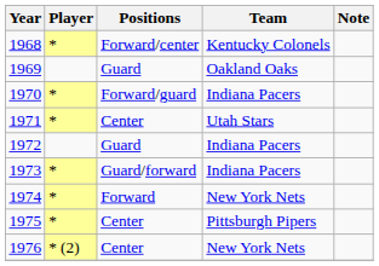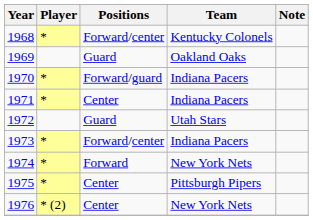 <table class="wikitable sortable">
 <tr>
 <th>Year</th>
 <th>Player</th>
 <th>Positions</th>
 <th>Team</th>
 <th>Note</th>
 </tr>
 <tr>
 <td><a href='#'>1968</a></td>
 <td style=background-color:#FFFF99>*</td>
 <td><a href='#'>Forward</a>/<a href='#'>center</a></td>
 <td><a href='#'>Kentucky Colonels</a></td>
 <td align=center></td>
 </tr>
 <tr>
 <td><a href='#'>1969</a></td>
 <td></td>
 <td><a href='#'>Guard</a></td>
 <td><a href='#'>Oakland Oaks</a></td>
 <td align=center></td>
 </tr>
 <tr>
 <td><a href='#'>1970</a></td>
 <td style=background-color:#FFFF99>*</td>
 <td><a href='#'>Forward</a>/<a href='#'>guard</a></td>
 <td><a href='#'>Indiana Pacers</a></td>
 <td align=center></td>
 </tr>
 <tr>
 <td><a href='#'>1971</a></td>
 <td style=background-color:#FFFF99>*</td>
 <td><a href='#'>Center</a></td>
-<td><a href='#'>Utah Stars</a></td>
+<td><a href='#'>Indiana Pacers</a></td>
 <td align=center></td>
 </tr>
 <tr>
 <td><a href='#'>1972</a></td>
 <td></td>
 <td><a href='#'>Guard</a></td>
-<td><a href='#'>Indiana Pacers</a></td>
+<td><a href='#'>Utah Stars</a></td>
 <td align=center></td>
 </tr>
 <tr>
 <td><a href='#'>1973</a></td>
 <td style=background-color:#FFFF99>*</td>
-<td><a href='#'>Guard</a>/<a href='#'>forward</a></td>
+<td><a href='#'>Forward</a>/<a href='#'>center</a></td>
 <td><a href='#'>Indiana Pacers</a></td>
 <td align=center></td>
 </tr>
 <tr>
 <td><a href='#'>1974</a></td>
 <td style=background-color:#FFFF99>*</td>
 <td><a href='#'>Forward</a></td>
 <td><a href='#'>New York Nets</a></td>
 <td align=center></td>
 </tr>
 <tr>
 <td><a href='#'>1975</a></td>
 <td style=background-color:#FFFF99>*</td>
 <td><a href='#'>Center</a></td>
 <td><a href='#'>Pittsburgh Pipers</a></td>
 <td align=center></td>
 </tr>
 <tr>
 <td><a href='#'>1976</a></td>
 <td style=background-color:#FFFF99>* (2)</td>
 <td><a href='#'>Center</a></td>
 <td><a href='#'>New York Nets</a></td>
 <td align=center></td>
 </tr>
 <tr>
 </tr>
 </table>
